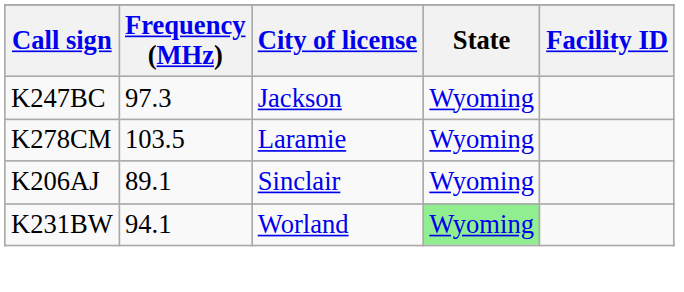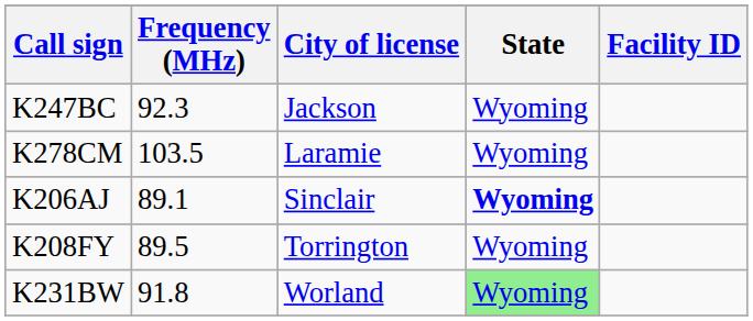 <table class="wikitable sortable">
 <tr>
 </tr>
 <tr>
 <th><a href='#'>Call sign</a></th>
 <th data-sort-type="number"><a href='#'>Frequency</a><br>(<a href='#'>MHz</a>)</th>
 <th><a href='#'>City of license</a></th>
 <th>State</th>
 <th data-sort-type="number"><a href='#'>Facility ID</a></th>
 </tr>
 <tr>
 <td>K247BC</td>
-<td>97.3</td>
+<td>92.3</td>
 <td><a href='#'>Jackson</a></td>
 <td><a href='#'>Wyoming</a></td>
 <td></td>
 </tr>
 <tr>
 <td>K278CM</td>
 <td>103.5</td>
 <td><a href='#'>Laramie</a></td>
 <td><a href='#'>Wyoming</a></td>
 <td></td>
 </tr>
 <tr>
 <td>K206AJ</td>
 <td>89.1</td>
 <td><a href='#'>Sinclair</a></td>
+<td><strong><a href='#'>Wyoming</a></strong></td>
+<td></td>
+</tr>
+<tr>
+<td>K208FY</td>
+<td>89.5</td>
+<td><a href='#'>Torrington</a></td>
 <td><a href='#'>Wyoming</a></td>
 <td></td>
 </tr>
 <tr>
 <td>K231BW</td>
-<td>94.1</td>
+<td>91.8</td>
 <td><a href='#'>Worland</a></td>
 <td style="background: lightgreen;"><a href='#'>Wyoming</a></td>
 <td></td>
 </tr>
 </table>
